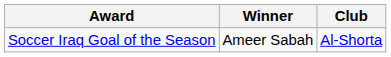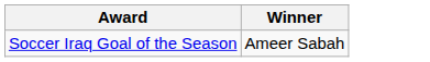 <table class="wikitable">
 <tr>
 <th>Award</th>
 <th>Winner</th>
-<th>Club</th>
 </tr>
 <tr>
 <td><a href='#'>Soccer Iraq Goal of the Season</a></td>
 <td> Ameer Sabah</td>
-<td><a href='#'>Al-Shorta</a></td>
 </tr>
 </table>
